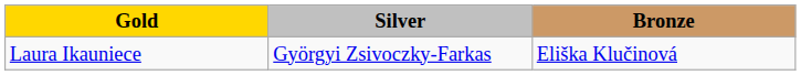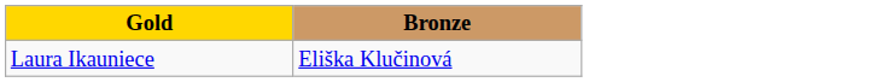 <table class="wikitable" style="text-align:left">
 <tr align="center">
 <td width=200 bgcolor=gold><strong>Gold</strong></td>
-<td width=200 bgcolor=silver><strong>Silver</strong></td>
 <td width=200 bgcolor=CC9966><strong>Bronze</strong></td>
 </tr>
 <tr>
 <td><a href='#'>Laura Ikauniece</a><br><em></em></td>
-<td><a href='#'>Györgyi Zsivoczky-Farkas</a><br><em></em></td>
 <td><a href='#'>Eliška Klučinová</a><br><em></em></td>
 </tr>
 </table>
